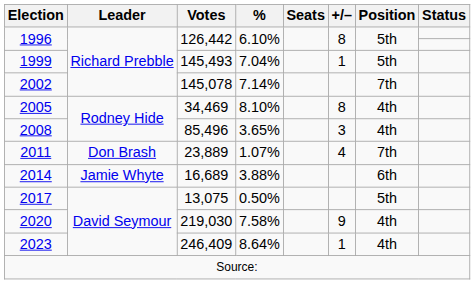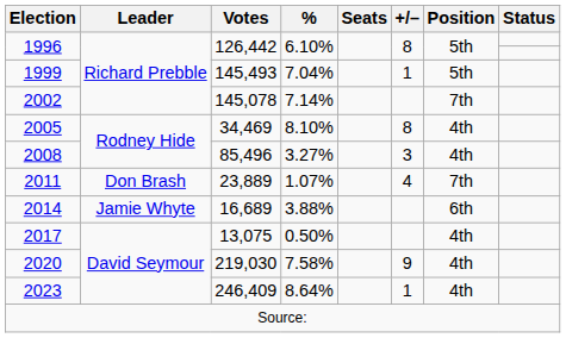 <table class=wikitable style="text-align: center;">
 <tr>
 <th>Election</th>
 <th>Leader</th>
 <th>Votes</th>
 <th>%</th>
 <th>Seats</th>
 <th>+/–</th>
 <th>Position</th>
 <th>Status</th>
 </tr>
 <tr>
 <td rowspan=2><a href='#'>1996</a></td>
 <td rowspan=4><a href='#'>Richard Prebble</a></td>
 <td rowspan=2>126,442</td>
 <td rowspan=2>6.10%</td>
 <td rowspan=2></td>
 <td rowspan=2> 8</td>
 <td rowspan=2> 5th</td>
 <td></td>
 </tr>
 <tr>
 <td></td>
 </tr>
 <tr>
 <td><a href='#'>1999</a></td>
 <td>145,493</td>
 <td>7.04%</td>
 <td></td>
 <td> 1</td>
 <td> 5th</td>
 <td></td>
 </tr>
 <tr>
 <td><a href='#'>2002</a></td>
 <td>145,078</td>
 <td>7.14%</td>
 <td></td>
 <td></td>
 <td> 7th</td>
 <td></td>
 </tr>
 <tr>
 <td><a href='#'>2005</a></td>
 <td rowspan=2><a href='#'>Rodney Hide</a></td>
 <td>34,469</td>
 <td>8.10%</td>
 <td></td>
 <td> 8</td>
 <td> 4th</td>
 <td></td>
 </tr>
 <tr>
 <td><a href='#'>2008</a></td>
 <td>85,496</td>
-<td>3.65%</td>
+<td>3.27%</td>
 <td></td>
 <td> 3</td>
 <td> 4th</td>
 <td></td>
 </tr>
 <tr>
 <td><a href='#'>2011</a></td>
 <td><a href='#'>Don Brash</a></td>
 <td>23,889</td>
 <td>1.07%</td>
 <td></td>
 <td> 4</td>
 <td> 7th</td>
 <td></td>
 </tr>
 <tr>
 <td><a href='#'>2014</a></td>
 <td><a href='#'>Jamie Whyte</a></td>
 <td>16,689</td>
 <td>3.88%</td>
 <td></td>
 <td></td>
 <td> 6th</td>
 <td></td>
 </tr>
 <tr>
 <td><a href='#'>2017</a></td>
 <td rowspan=3><a href='#'>David Seymour</a></td>
 <td>13,075</td>
 <td>0.50%</td>
 <td></td>
 <td></td>
-<td> 5th</td>
+<td> 4th</td>
 <td></td>
 </tr>
 <tr>
 <td><a href='#'>2020</a></td>
 <td>219,030</td>
 <td>7.58%</td>
 <td></td>
 <td> 9</td>
 <td> 4th</td>
 <td></td>
 </tr>
 <tr>
 <td><a href='#'>2023</a></td>
 <td>246,409</td>
 <td>8.64%</td>
 <td></td>
 <td> 1</td>
 <td> 4th</td>
 <td></td>
 </tr>
 <tr>
 <td colspan=8><small>Source: </small></td>
 </tr>
 </table>
